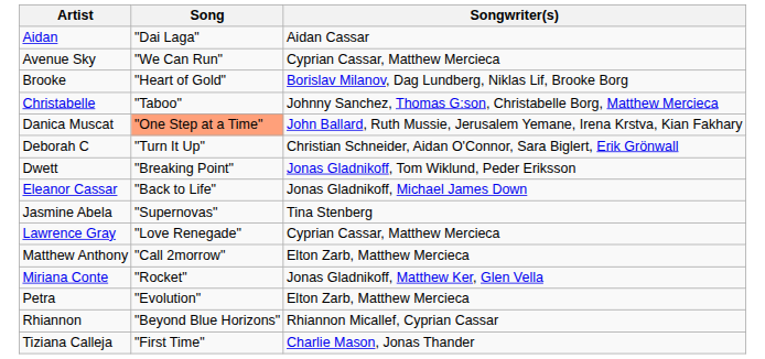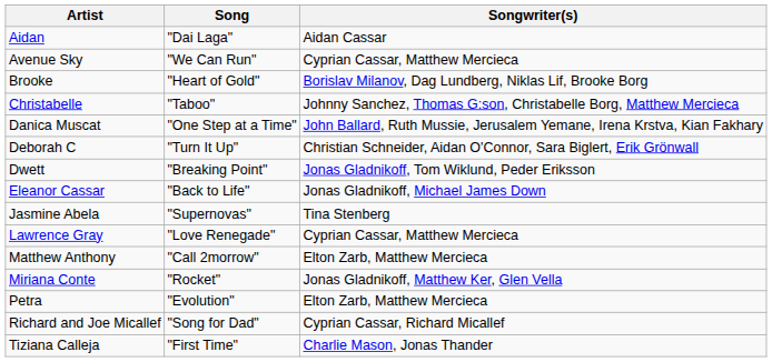 <table class="sortable wikitable" style="margin: 1em auto 1em auto;">
 <tr>
 <th>Artist</th>
 <th>Song</th>
 <th>Songwriter(s)</th>
 </tr>
 <tr>
 <td><a href='#'>Aidan</a></td>
 <td>"Dai Laga"</td>
 <td>Aidan Cassar</td>
 </tr>
 <tr>
 <td>Avenue Sky</td>
 <td>"We Can Run"</td>
 <td>Cyprian Cassar, Matthew Mercieca</td>
 </tr>
 <tr>
 <td>Brooke</td>
 <td>"Heart of Gold"</td>
 <td><a href='#'>Borislav Milanov</a>, Dag Lundberg, Niklas Lif, Brooke Borg</td>
 </tr>
 <tr>
 <td><a href='#'>Christabelle</a></td>
 <td>"Taboo"</td>
 <td>Johnny Sanchez, <a href='#'>Thomas G:son</a>, Christabelle Borg, <a href='#'>Matthew Mercieca</a></td>
 </tr>
 <tr>
 <td>Danica Muscat</td>
-<td style="background: lightsalmon;">"One Step at a Time"</td>
+<td>"One Step at a Time"</td>
 <td><a href='#'>John Ballard</a>, Ruth Mussie, Jerusalem Yemane, Irena Krstva, Kian Fakhary</td>
 </tr>
 <tr>
 <td>Deborah C</td>
 <td>"Turn It Up"</td>
 <td>Christian Schneider, Aidan O'Connor, Sara Biglert, <a href='#'>Erik Grönwall</a></td>
 </tr>
 <tr>
 <td>Dwett</td>
 <td>"Breaking Point"</td>
 <td><a href='#'>Jonas Gladnikoff</a>, Tom Wiklund, Peder Eriksson</td>
 </tr>
 <tr>
 <td><a href='#'>Eleanor Cassar</a></td>
 <td>"Back to Life"</td>
 <td>Jonas Gladnikoff, <a href='#'>Michael James Down</a></td>
 </tr>
 <tr>
 <td>Jasmine Abela</td>
 <td>"Supernovas"</td>
 <td>Tina Stenberg</td>
 </tr>
 <tr>
 <td><a href='#'>Lawrence Gray</a></td>
 <td>"Love Renegade"</td>
 <td>Cyprian Cassar, Matthew Mercieca</td>
 </tr>
 <tr>
 <td>Matthew Anthony</td>
 <td>"Call 2morrow"</td>
 <td>Elton Zarb, Matthew Mercieca</td>
 </tr>
 <tr>
 <td><a href='#'>Miriana Conte</a></td>
 <td>"Rocket"</td>
 <td>Jonas Gladnikoff, <a href='#'>Matthew Ker</a>, <a href='#'>Glen Vella</a></td>
 </tr>
 <tr>
 <td>Petra</td>
 <td>"Evolution"</td>
 <td>Elton Zarb, Matthew Mercieca</td>
 </tr>
 <tr>
-<td>Rhiannon</td>
-<td>"Beyond Blue Horizons"</td>
-<td>Rhiannon Micallef, Cyprian Cassar</td>
+<td>Richard and Joe Micallef</td>
+<td>"Song for Dad"</td>
+<td>Cyprian Cassar, Richard Micallef</td>
 </tr>
 <tr>
 <td>Tiziana Calleja</td>
 <td>"First Time"</td>
 <td><a href='#'>Charlie Mason</a>, Jonas Thander</td>
 </tr>
 </table>
